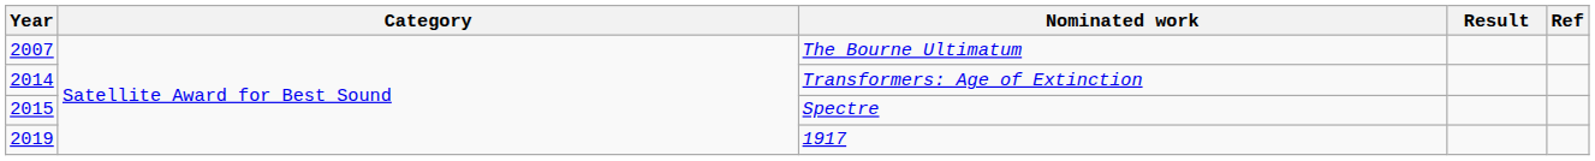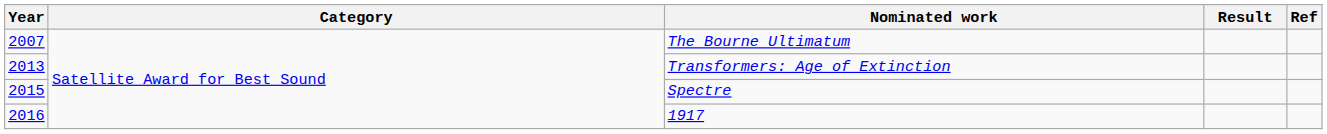 <table class="wikitable sortable">
 <tr>
 <th scope="col" style="width:1em;">Year</th>
 <th scope="col" style="width:40em;">Category</th>
 <th scope="col" style="width:35em;">Nominated work</th>
 <th scope="col" style="width:5em;">Result</th>
 <th scope="col" style="width:1em;" class="unsortable">Ref</th>
 </tr>
 <tr>
 <td><a href='#'>2007</a></td>
 <td rowspan="4"><a href='#'>Satellite Award for Best Sound</a></td>
 <td><em><a href='#'>The Bourne Ultimatum</a></em></td>
 <td></td>
 <td></td>
 </tr>
 <tr>
-<td><a href='#'>2014</a></td>
+<td><a href='#'>2013</a></td>
 <td><em><a href='#'>Transformers: Age of Extinction</a></em></td>
 <td></td>
 <td></td>
 </tr>
 <tr>
 <td><a href='#'>2015</a></td>
 <td><em><a href='#'>Spectre</a></em></td>
 <td></td>
 <td></td>
 </tr>
 <tr>
-<td><a href='#'>2019</a></td>
+<td><a href='#'>2016</a></td>
 <td><em><a href='#'>1917</a></em></td>
 <td></td>
 <td></td>
 </tr>
 </table>
